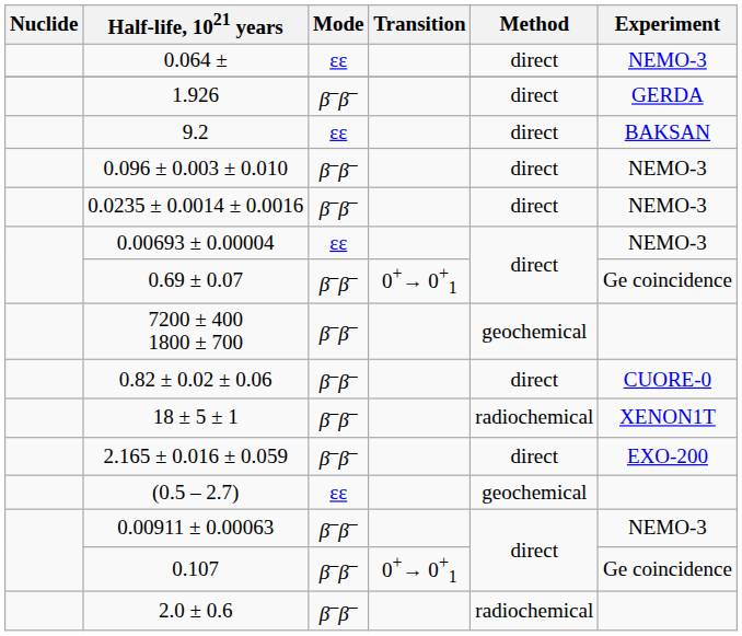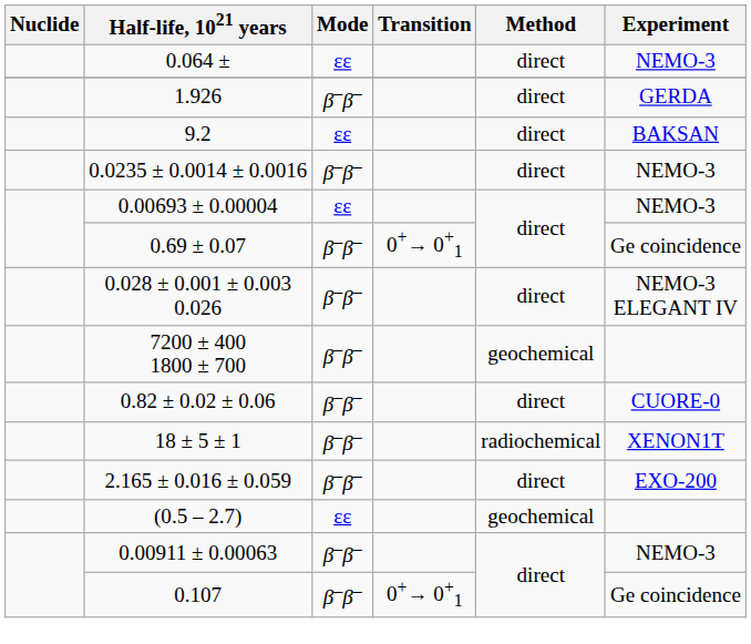 <table class="wikitable" style="text-align:center;">
 <tr>
 <th>Nuclide</th>
 <th>Half-life, 10<sup>21</sup> years</th>
 <th>Mode</th>
 <th>Transition</th>
 <th>Method</th>
 <th>Experiment</th>
 </tr>
 <tr>
 <td></td>
 <td>0.064 ± </td>
 <td><a href='#'>εε</a></td>
 <td></td>
 <td>direct</td>
 <td><a href='#'>NEMO-3</a></td>
 </tr>
 <tr>
 </tr>
 <tr>
 <td></td>
 <td>1.926</td>
 <td><em>β<sup>–</sup>β<sup>–</sup></em></td>
 <td></td>
 <td>direct</td>
 <td><a href='#'>GERDA</a></td>
 </tr>
 <tr>
 <td></td>
 <td>9.2</td>
 <td><a href='#'>εε</a></td>
 <td></td>
 <td>direct</td>
 <td><a href='#'>BAKSAN</a></td>
 </tr>
 <tr>
 <td></td>
-<td>0.096 ± 0.003 ± 0.010</td>
-<td><em>β<sup>–</sup>β<sup>–</sup></em></td>
-<td></td>
-<td>direct</td>
-<td>NEMO-3</td>
-</tr>
-<tr>
-<td></td>
 <td>0.0235 ± 0.0014 ± 0.0016</td>
 <td><em>β<sup>–</sup>β<sup>–</sup></em></td>
 <td></td>
 <td>direct</td>
 <td>NEMO-3</td>
 </tr>
 <tr>
 <td rowspan=2></td>
 <td>0.00693 ± 0.00004</td>
 <td><a href='#'>εε</a></td>
 <td></td>
 <td rowspan=2>direct</td>
 <td>NEMO-3</td>
 </tr>
 <tr>
 <td>0.69 ± 0.07</td>
 <td><em>β<sup>–</sup>β<sup>–</sup></em></td>
 <td>0<sup>+</sup>→ 0<sup>+</sup><sub>1</sub></td>
 <td>Ge coincidence</td>
+</tr>
+<tr>
+<td></td>
+<td>0.028 ± 0.001 ± 0.003 <br> 0.026</td>
+<td><em>β<sup>–</sup>β<sup>–</sup></em></td>
+<td></td>
+<td>direct</td>
+<td>NEMO-3<br> ELEGANT IV</td>
 </tr>
 <tr>
 <td></td>
 <td>7200 ± 400 <br>1800 ± 700</td>
 <td><em>β<sup>–</sup>β<sup>–</sup></em></td>
 <td></td>
 <td>geochemical</td>
 <td></td>
 </tr>
 <tr>
 <td></td>
 <td>0.82 ± 0.02 ± 0.06</td>
 <td><em>β<sup>–</sup>β<sup>–</sup></em></td>
 <td></td>
 <td>direct</td>
 <td><a href='#'>CUORE-0</a></td>
 </tr>
 <tr>
 <td></td>
 <td>18 ± 5 ± 1</td>
 <td><em>β<sup>–</sup>β<sup>–</sup></em></td>
 <td></td>
 <td>radiochemical</td>
 <td><a href='#'>XENON1T</a></td>
 </tr>
 <tr>
 <td></td>
 <td>2.165 ± 0.016 ± 0.059</td>
 <td><em>β<sup>–</sup>β<sup>–</sup></em></td>
 <td></td>
 <td>direct</td>
 <td><a href='#'>EXO-200</a></td>
 </tr>
 <tr>
 <td></td>
 <td>(0.5 – 2.7)</td>
 <td><a href='#'>εε</a></td>
 <td></td>
 <td>geochemical</td>
 <td></td>
 </tr>
 <tr>
 <td rowspan=2></td>
 <td>0.00911 ± 0.00063</td>
 <td><em>β<sup>–</sup>β<sup>–</sup></em></td>
 <td></td>
 <td rowspan=2>direct</td>
 <td>NEMO-3</td>
 </tr>
 <tr>
 <td>0.107</td>
 <td><em>β<sup>–</sup>β<sup>–</sup></em></td>
 <td>0<sup>+</sup>→ 0<sup>+</sup><sub>1</sub></td>
 <td>Ge coincidence</td>
 </tr>
-<tr>
-<td></td>
-<td>2.0 ± 0.6</td>
-<td><em>β<sup>–</sup>β<sup>–</sup></em></td>
-<td></td>
-<td>radiochemical</td>
-<td></td>
-</tr>
 </table>
